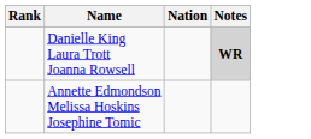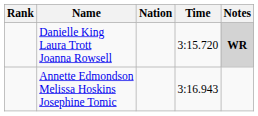 <table class="wikitable sortable" style="text-align:center">
 <tr>
 <th>Rank</th>
 <th>Name</th>
 <th>Nation</th>
+<th>Time</th>
 <th>Notes</th>
 </tr>
 <tr>
 <td></td>
 <td align=left><a href='#'>Danielle King</a><br><a href='#'>Laura Trott</a><br><a href='#'>Joanna Rowsell</a></td>
 <td align=left></td>
+<td>3:15.720</td>
 <td style="background: lightgrey;"><strong>WR</strong></td>
 </tr>
 <tr>
 <td></td>
 <td align=left><a href='#'>Annette Edmondson</a><br><a href='#'>Melissa Hoskins</a><br><a href='#'>Josephine Tomic</a></td>
 <td align=left></td>
+<td>3:16.943</td>
 <td></td>
 </tr>
 </table>
